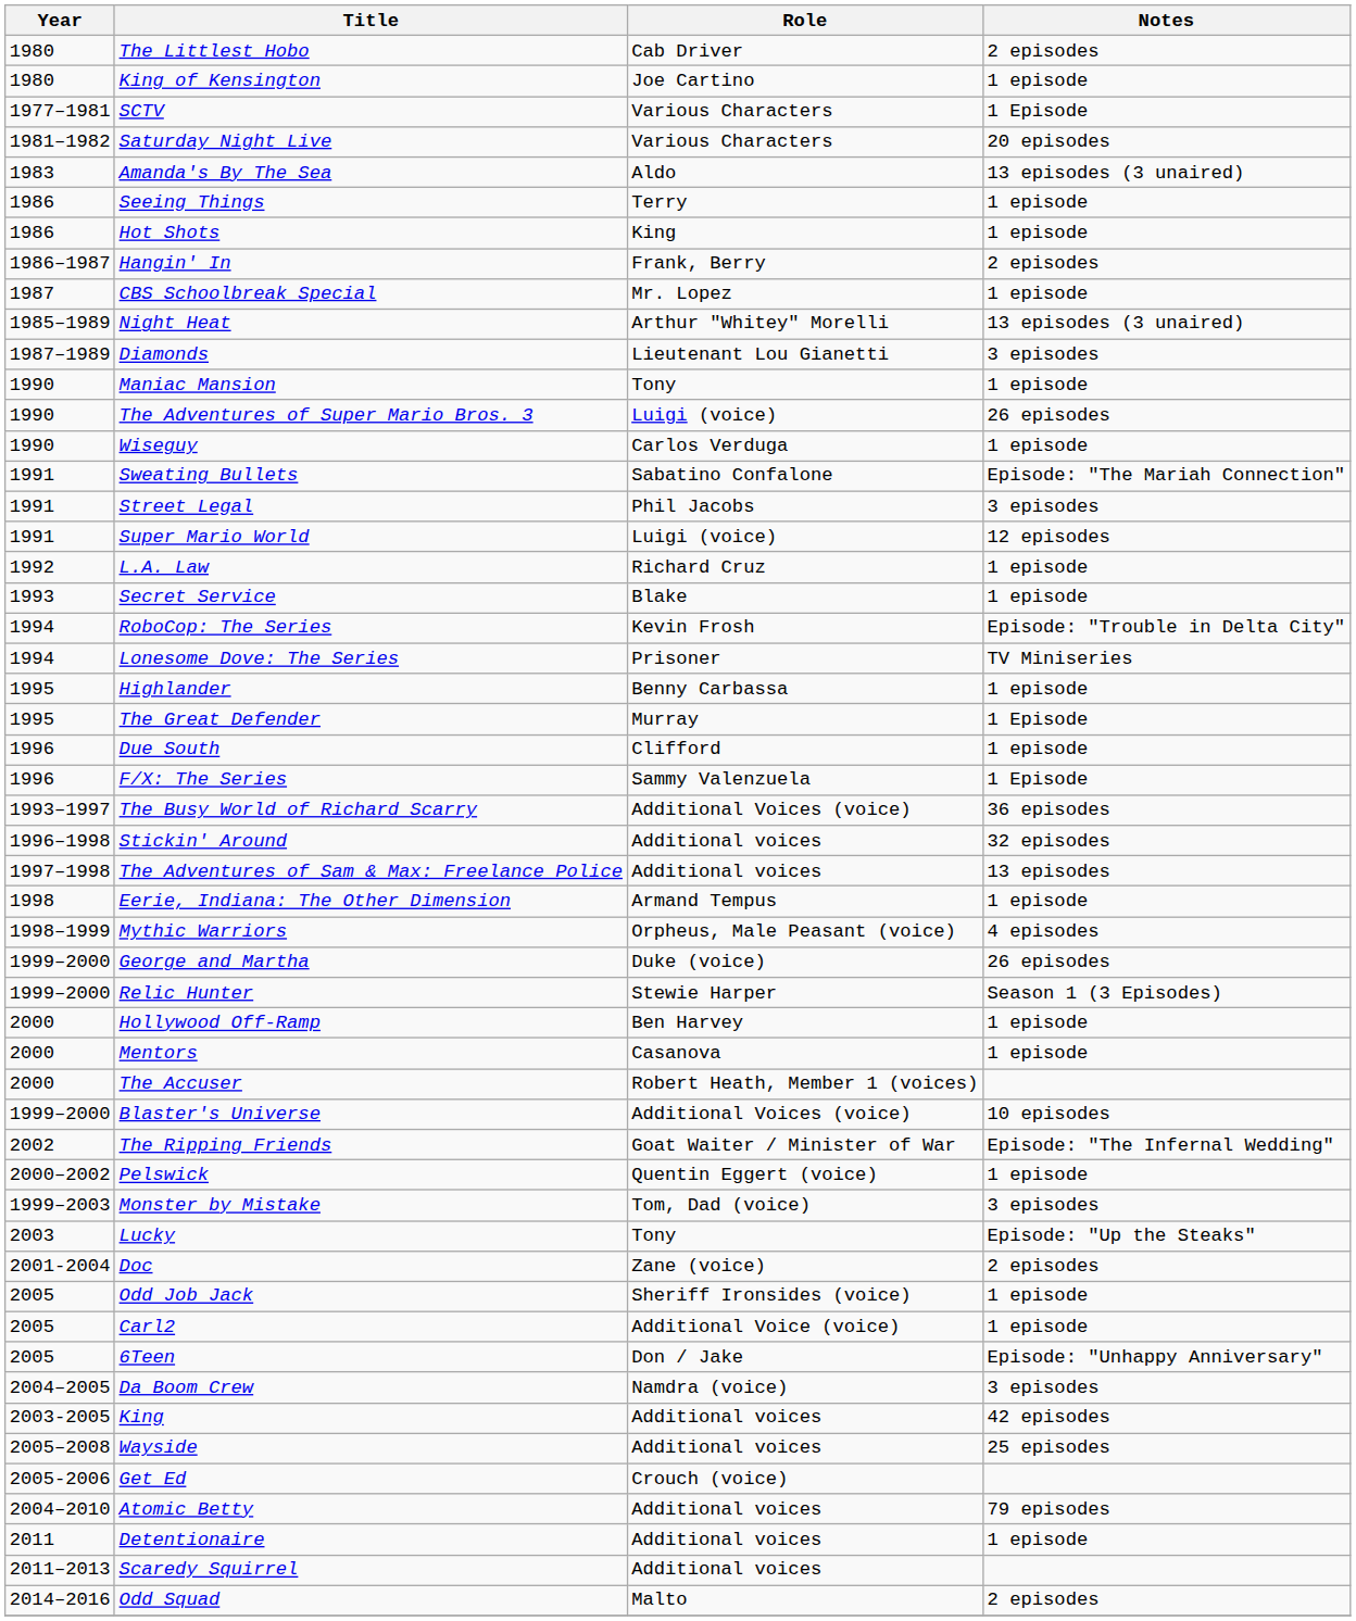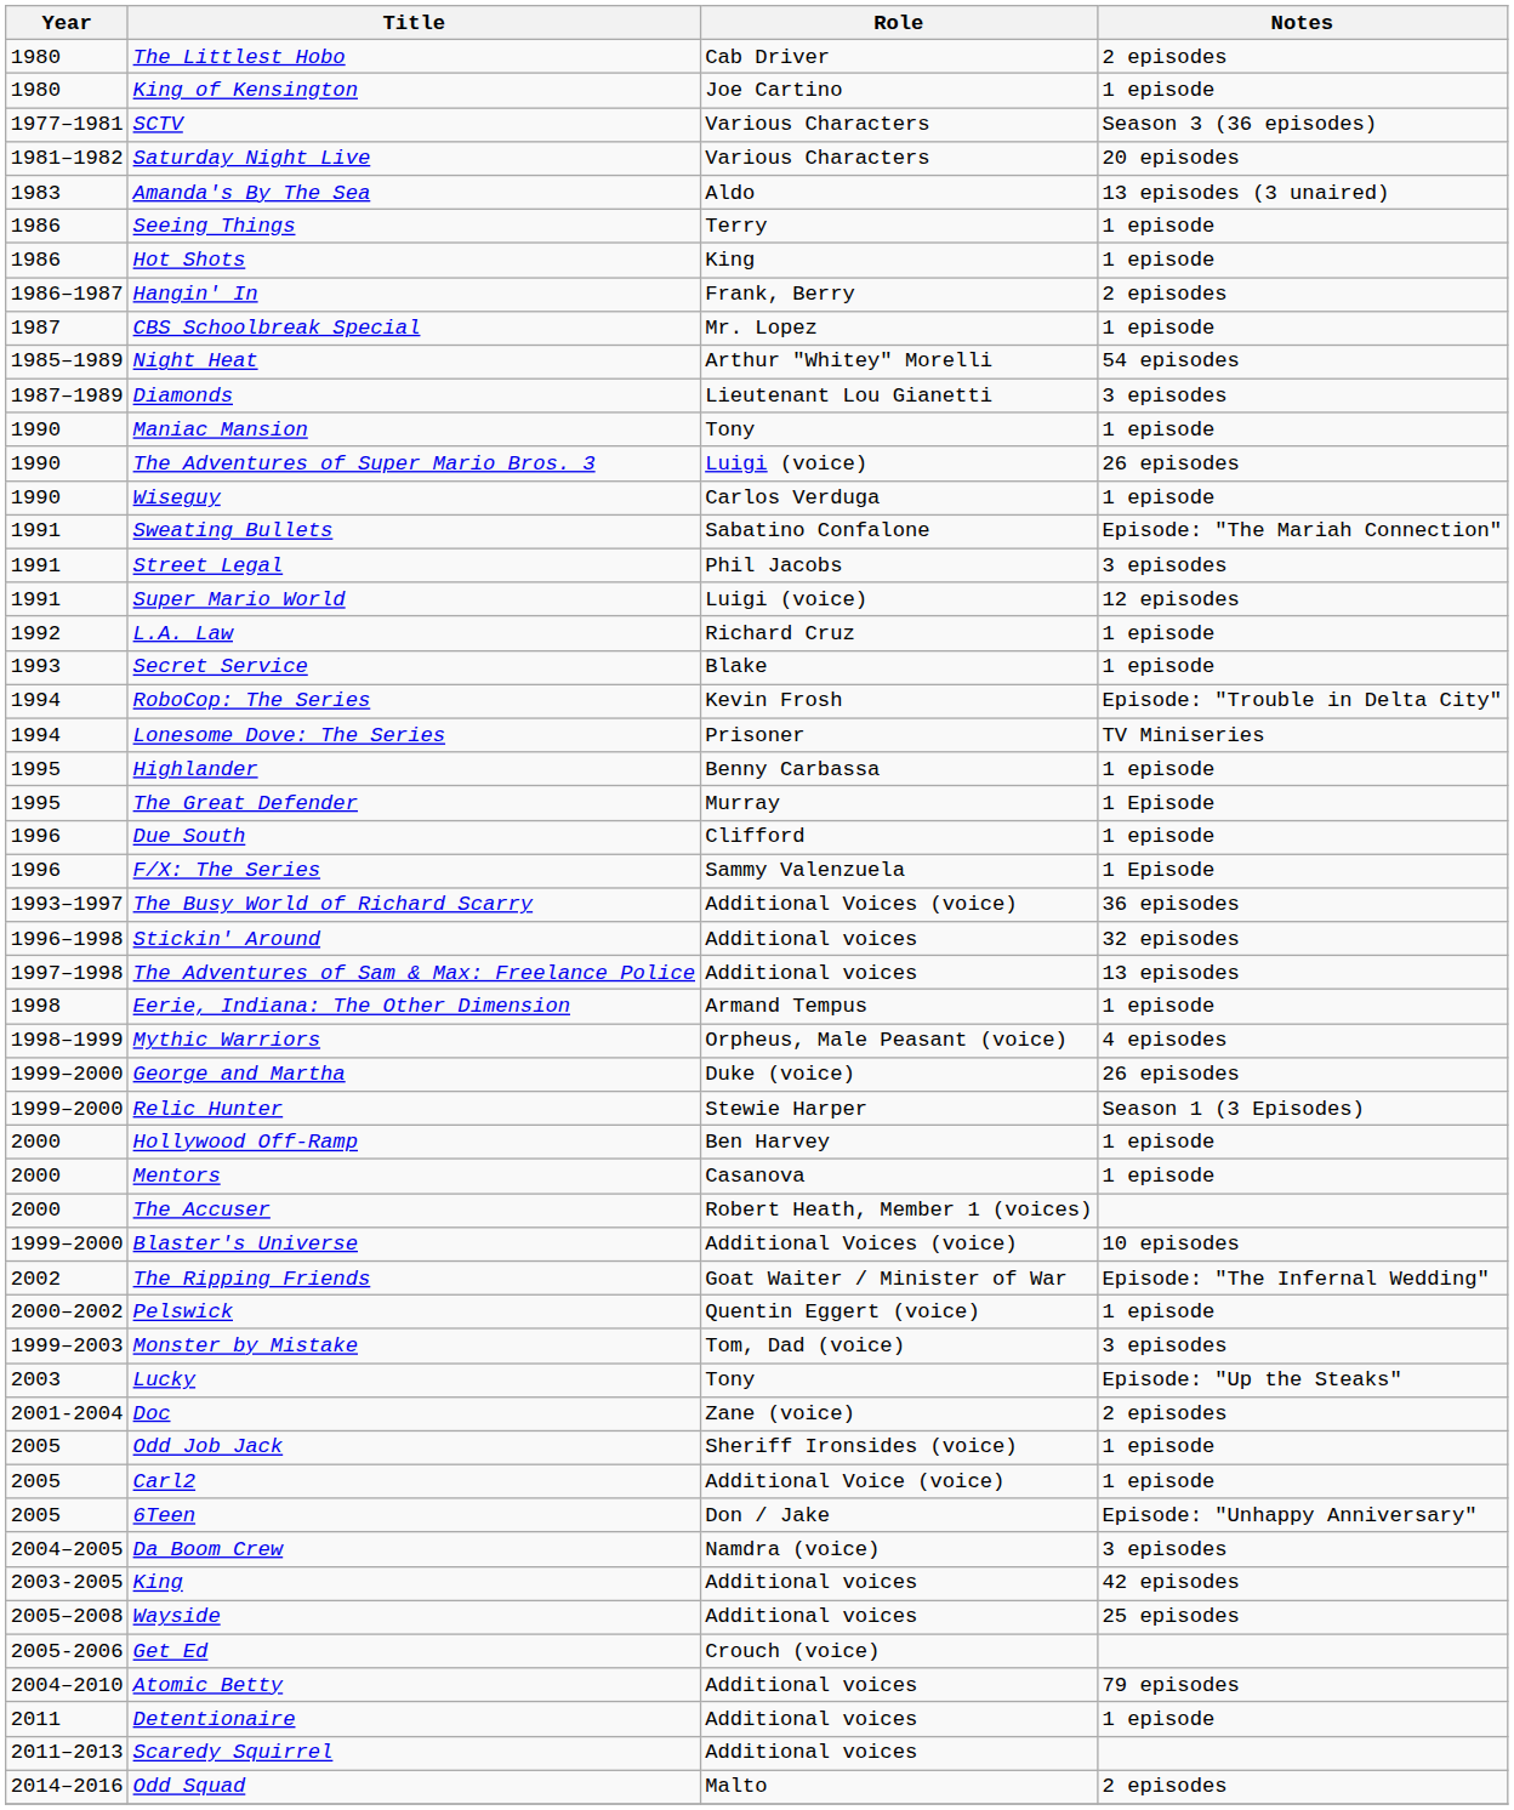 <table class="wikitable sortable">
 <tr>
 <th>Year</th>
 <th>Title</th>
 <th>Role</th>
 <th class="unsortable">Notes</th>
 </tr>
 <tr>
 <td>1980</td>
 <td data-sort-value="Littlest Hobo, The"><em><a href='#'>The Littlest Hobo</a></em></td>
 <td>Cab Driver</td>
 <td>2 episodes</td>
 </tr>
 <tr>
 <td>1980</td>
 <td><em><a href='#'>King of Kensington</a></em></td>
 <td>Joe Cartino</td>
 <td>1 episode</td>
 </tr>
 <tr>
 <td>1977–1981</td>
 <td><em><a href='#'>SCTV</a></em></td>
 <td>Various Characters</td>
-<td>1 Episode</td>
+<td>Season 3 (36 episodes)</td>
 </tr>
 <tr>
 <td>1981–1982</td>
 <td><em><a href='#'>Saturday Night Live</a></em></td>
 <td>Various Characters</td>
 <td>20 episodes</td>
 </tr>
 <tr>
 <td>1983</td>
 <td><em><a href='#'>Amanda's By The Sea</a></em></td>
 <td>Aldo</td>
 <td>13 episodes (3 unaired)</td>
 </tr>
 <tr>
 <td>1986</td>
 <td><em><a href='#'>Seeing Things</a></em></td>
 <td>Terry</td>
 <td>1 episode</td>
 </tr>
 <tr>
 <td>1986</td>
 <td><em><a href='#'>Hot Shots</a></em></td>
 <td>King</td>
 <td>1 episode</td>
 </tr>
 <tr>
 <td>1986–1987</td>
 <td><em><a href='#'>Hangin' In</a></em></td>
 <td>Frank, Berry</td>
 <td>2 episodes</td>
 </tr>
 <tr>
 <td>1987</td>
 <td><em><a href='#'>CBS Schoolbreak Special</a></em></td>
 <td>Mr. Lopez</td>
 <td>1 episode</td>
 </tr>
 <tr>
 <td>1985–1989</td>
 <td><em><a href='#'>Night Heat</a></em></td>
 <td>Arthur "Whitey" Morelli</td>
-<td>13 episodes (3 unaired)</td>
+<td>54 episodes</td>
 </tr>
 <tr>
 <td>1987–1989</td>
 <td><em><a href='#'>Diamonds</a></em></td>
 <td>Lieutenant Lou Gianetti</td>
 <td>3 episodes</td>
 </tr>
 <tr>
 <td>1990</td>
 <td><em><a href='#'>Maniac Mansion</a></em></td>
 <td>Tony</td>
 <td>1 episode</td>
 </tr>
 <tr>
 <td>1990</td>
 <td data-sort-value="Adventures of Super Mario Bros. 3, The"><em><a href='#'>The Adventures of Super Mario Bros. 3</a></em></td>
 <td><a href='#'>Luigi</a> (voice)</td>
 <td>26 episodes</td>
 </tr>
 <tr>
 <td>1990</td>
 <td><em><a href='#'>Wiseguy</a></em></td>
 <td>Carlos Verduga</td>
 <td>1 episode</td>
 </tr>
 <tr>
 <td>1991</td>
 <td><em><a href='#'>Sweating Bullets</a></em></td>
 <td>Sabatino Confalone</td>
 <td>Episode: "The Mariah Connection"</td>
 </tr>
 <tr>
 <td>1991</td>
 <td><em><a href='#'>Street Legal</a></em></td>
 <td>Phil Jacobs</td>
 <td>3 episodes</td>
 </tr>
 <tr>
 <td>1991</td>
 <td><em><a href='#'>Super Mario World</a></em></td>
 <td>Luigi (voice)</td>
 <td>12 episodes</td>
 </tr>
 <tr>
 <td>1992</td>
 <td><em><a href='#'>L.A. Law</a></em></td>
 <td>Richard Cruz</td>
 <td>1 episode</td>
 </tr>
 <tr>
 <td>1993</td>
 <td><em><a href='#'>Secret Service</a></em></td>
 <td>Blake</td>
 <td>1 episode</td>
 </tr>
 <tr>
 <td>1994</td>
 <td><em><a href='#'>RoboCop: The Series</a></em></td>
 <td>Kevin Frosh</td>
 <td>Episode: "Trouble in Delta City"</td>
 </tr>
 <tr>
 <td>1994</td>
 <td><em><a href='#'>Lonesome Dove: The Series</a></em></td>
 <td>Prisoner</td>
 <td>TV Miniseries</td>
 </tr>
 <tr>
 <td>1995</td>
 <td><em><a href='#'>Highlander</a></em></td>
 <td>Benny Carbassa</td>
 <td>1 episode</td>
 </tr>
 <tr>
 <td>1995</td>
 <td data-sort-value="Great Defender, The"><em><a href='#'>The Great Defender</a></em></td>
 <td>Murray</td>
 <td>1 Episode</td>
 </tr>
 <tr>
 <td>1996</td>
 <td><em><a href='#'>Due South</a></em></td>
 <td>Clifford</td>
 <td>1 episode</td>
 </tr>
 <tr>
 <td>1996</td>
 <td><em><a href='#'>F/X: The Series</a></em></td>
 <td>Sammy Valenzuela</td>
 <td>1 Episode</td>
 </tr>
 <tr>
 <td>1993–1997</td>
 <td data-sort-value="Busy World of Richard Scarry, The"><em><a href='#'>The Busy World of Richard Scarry</a></em></td>
 <td>Additional Voices (voice)</td>
 <td>36 episodes</td>
 </tr>
 <tr>
 <td>1996–1998</td>
 <td><em><a href='#'>Stickin' Around</a></em></td>
 <td>Additional voices</td>
 <td>32 episodes</td>
 </tr>
 <tr>
 <td>1997–1998</td>
 <td data-sort-value="Adventures of Sam & Max: Freelance Police, The"><em><a href='#'>The Adventures of Sam & Max: Freelance Police</a></em></td>
 <td>Additional voices</td>
 <td>13 episodes</td>
 </tr>
 <tr>
 <td>1998</td>
 <td><em><a href='#'>Eerie, Indiana: The Other Dimension</a></em></td>
 <td>Armand Tempus</td>
 <td>1 episode</td>
 </tr>
 <tr>
 <td>1998–1999</td>
 <td><em><a href='#'>Mythic Warriors</a></em></td>
 <td>Orpheus, Male Peasant (voice)</td>
 <td>4 episodes</td>
 </tr>
 <tr>
 <td>1999–2000</td>
 <td><em><a href='#'>George and Martha</a></em></td>
 <td>Duke (voice)</td>
 <td>26 episodes</td>
 </tr>
 <tr>
 <td>1999–2000</td>
 <td><em><a href='#'>Relic Hunter</a></em></td>
 <td>Stewie Harper</td>
 <td>Season 1 (3 Episodes)</td>
 </tr>
 <tr>
 <td>2000</td>
 <td><em><a href='#'>Hollywood Off-Ramp</a></em></td>
 <td>Ben Harvey</td>
 <td>1 episode</td>
 </tr>
 <tr>
 <td>2000</td>
 <td><em><a href='#'>Mentors</a></em></td>
 <td>Casanova</td>
 <td>1 episode</td>
 </tr>
 <tr>
 <td>2000</td>
 <td data-sort-value="Accuser, The"><em><a href='#'>The Accuser</a></em></td>
 <td>Robert Heath, Member 1 (voices)</td>
 <td></td>
 </tr>
 <tr>
 <td>1999–2000</td>
 <td><em><a href='#'>Blaster's Universe</a></em></td>
 <td>Additional Voices (voice)</td>
 <td>10 episodes</td>
 </tr>
 <tr>
 <td>2002</td>
 <td data-sort-value="Ripping Friends, The"><em><a href='#'>The Ripping Friends</a></em></td>
 <td>Goat Waiter / Minister of War</td>
 <td>Episode: "The Infernal Wedding"</td>
 </tr>
 <tr>
 <td>2000–2002</td>
 <td><em><a href='#'>Pelswick</a></em></td>
 <td>Quentin Eggert (voice)</td>
 <td>1 episode</td>
 </tr>
 <tr>
 <td>1999–2003</td>
 <td><em><a href='#'>Monster by Mistake</a></em></td>
 <td>Tom, Dad (voice)</td>
 <td>3 episodes</td>
 </tr>
 <tr>
 <td>2003</td>
 <td><em><a href='#'>Lucky</a></em></td>
 <td>Tony</td>
 <td>Episode: "Up the Steaks"</td>
 </tr>
 <tr>
 <td>2001-2004</td>
 <td><em><a href='#'>Doc</a></em></td>
 <td>Zane (voice)</td>
 <td>2 episodes</td>
 </tr>
 <tr>
 <td>2005</td>
 <td><em><a href='#'>Odd Job Jack</a></em></td>
 <td>Sheriff Ironsides (voice)</td>
 <td>1 episode</td>
 </tr>
 <tr>
 <td>2005</td>
 <td><em><a href='#'>Carl2</a></em></td>
 <td>Additional Voice (voice)</td>
 <td>1 episode</td>
 </tr>
 <tr>
 <td>2005</td>
 <td><em><a href='#'>6Teen</a></em></td>
 <td>Don / Jake</td>
 <td>Episode: "Unhappy Anniversary"</td>
 </tr>
 <tr>
 <td>2004–2005</td>
 <td><em><a href='#'>Da Boom Crew</a></em></td>
 <td>Namdra (voice)</td>
 <td>3 episodes</td>
 </tr>
 <tr>
 <td>2003-2005</td>
 <td><em><a href='#'>King</a></em></td>
 <td>Additional voices</td>
 <td>42 episodes</td>
 </tr>
 <tr>
 <td>2005–2008</td>
 <td><em><a href='#'>Wayside</a></em></td>
 <td>Additional voices</td>
 <td>25 episodes</td>
 </tr>
 <tr>
 <td>2005-2006</td>
 <td><em><a href='#'>Get Ed</a></em></td>
 <td>Crouch (voice)</td>
 <td></td>
 </tr>
 <tr>
 <td>2004–2010</td>
 <td><em><a href='#'>Atomic Betty</a></em></td>
 <td>Additional voices</td>
 <td>79 episodes</td>
 </tr>
 <tr>
 <td>2011</td>
 <td><em><a href='#'>Detentionaire</a></em></td>
 <td>Additional voices</td>
 <td>1 episode</td>
 </tr>
 <tr>
 <td>2011–2013</td>
 <td><em><a href='#'>Scaredy Squirrel</a></em></td>
 <td>Additional voices</td>
 <td></td>
 </tr>
 <tr>
 <td>2014–2016</td>
 <td><em><a href='#'>Odd Squad</a></em></td>
 <td>Malto</td>
 <td>2 episodes</td>
 </tr>
 <tr>
 </tr>
 </table>
